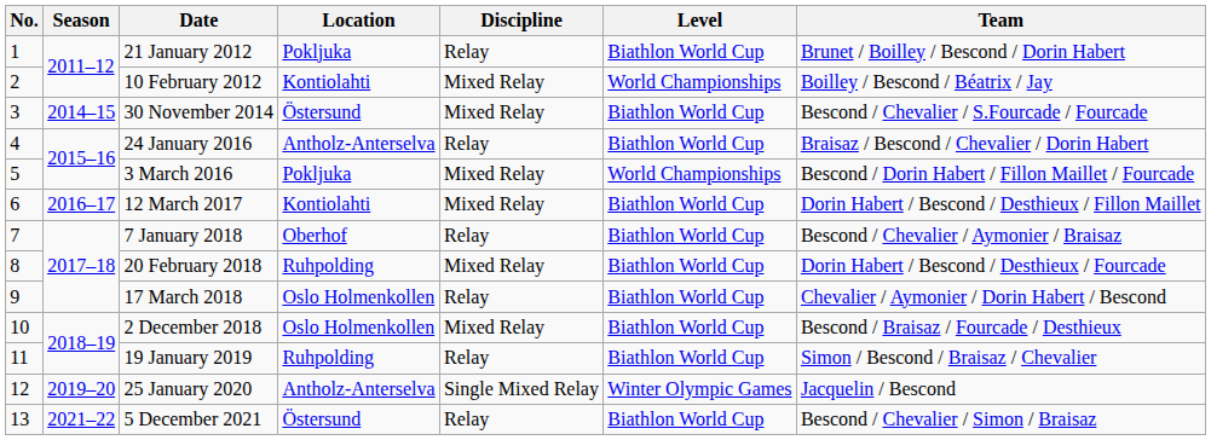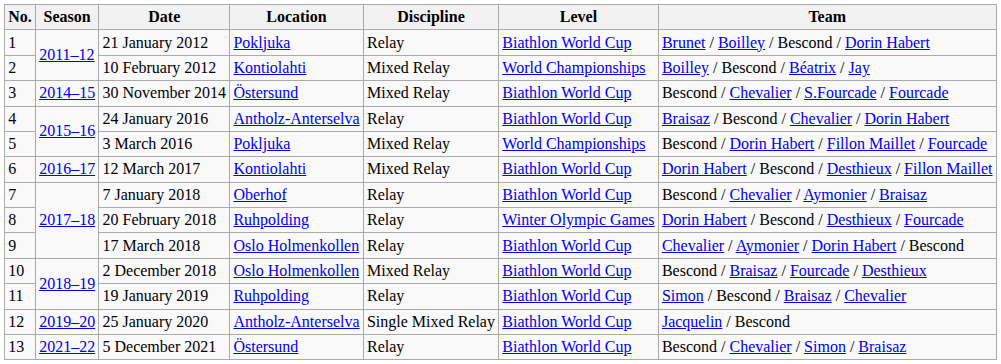 <table class="wikitable sortable" style="text-align:left">
 <tr>
 <th>No.</th>
 <th>Season</th>
 <th>Date</th>
 <th>Location</th>
 <th>Discipline</th>
 <th>Level</th>
 <th>Team</th>
 </tr>
 <tr>
 <td>1</td>
 <td rowspan=2><a href='#'>2011–12</a></td>
 <td>21 January 2012</td>
 <td> <a href='#'>Pokljuka</a></td>
 <td>Relay</td>
 <td><a href='#'>Biathlon World Cup</a></td>
 <td><a href='#'>Brunet</a> / <a href='#'>Boilley</a> / Bescond / <a href='#'>Dorin Habert</a></td>
 </tr>
 <tr>
 <td>2</td>
 <td>10 February 2012</td>
 <td> <a href='#'>Kontiolahti</a></td>
 <td>Mixed Relay</td>
 <td><a href='#'>World Championships</a></td>
 <td><a href='#'>Boilley</a> / Bescond / <a href='#'>Béatrix</a> / <a href='#'>Jay</a></td>
 </tr>
 <tr>
 <td>3</td>
 <td rowspan=1><a href='#'>2014–15</a></td>
 <td>30 November 2014</td>
 <td> <a href='#'>Östersund</a></td>
 <td>Mixed Relay</td>
 <td><a href='#'>Biathlon World Cup</a></td>
 <td>Bescond / <a href='#'>Chevalier</a> / <a href='#'>S.Fourcade</a> / <a href='#'>Fourcade</a></td>
 </tr>
 <tr>
 <td>4</td>
 <td rowspan=2><a href='#'>2015–16</a></td>
 <td>24 January 2016</td>
 <td> <a href='#'>Antholz-Anterselva</a></td>
 <td>Relay</td>
 <td><a href='#'>Biathlon World Cup</a></td>
 <td><a href='#'>Braisaz</a> / Bescond / <a href='#'>Chevalier</a> / <a href='#'>Dorin Habert</a></td>
 </tr>
 <tr>
 <td>5</td>
 <td>3 March 2016</td>
 <td> <a href='#'>Pokljuka</a></td>
 <td>Mixed Relay</td>
 <td><a href='#'>World Championships</a></td>
 <td>Bescond / <a href='#'>Dorin Habert</a> / <a href='#'>Fillon Maillet</a> / <a href='#'>Fourcade</a></td>
 </tr>
 <tr>
 <td>6</td>
 <td rowspan=1><a href='#'>2016–17</a></td>
 <td>12 March 2017</td>
 <td> <a href='#'>Kontiolahti</a></td>
 <td>Mixed Relay</td>
 <td><a href='#'>Biathlon World Cup</a></td>
 <td><a href='#'>Dorin Habert</a> / Bescond / <a href='#'>Desthieux</a> / <a href='#'>Fillon Maillet</a></td>
 </tr>
 <tr>
 <td>7</td>
 <td rowspan=3><a href='#'>2017–18</a></td>
 <td>7 January 2018</td>
 <td> <a href='#'>Oberhof</a></td>
 <td>Relay</td>
 <td><a href='#'>Biathlon World Cup</a></td>
 <td>Bescond / <a href='#'>Chevalier</a> / <a href='#'>Aymonier</a> / <a href='#'>Braisaz</a></td>
 </tr>
 <tr>
 <td>8</td>
 <td>20 February 2018</td>
 <td> <a href='#'>Ruhpolding</a></td>
-<td>Mixed Relay</td>
-<td><a href='#'>Biathlon World Cup</a></td>
+<td>Relay</td>
+<td><a href='#'>Winter Olympic Games</a></td>
 <td><a href='#'>Dorin Habert</a> / Bescond / <a href='#'>Desthieux</a> / <a href='#'>Fourcade</a></td>
 </tr>
 <tr>
 <td>9</td>
 <td>17 March 2018</td>
 <td> <a href='#'>Oslo Holmenkollen</a></td>
 <td>Relay</td>
 <td><a href='#'>Biathlon World Cup</a></td>
 <td><a href='#'>Chevalier</a> / <a href='#'>Aymonier</a> / <a href='#'>Dorin Habert</a> / Bescond</td>
 </tr>
 <tr>
 <td>10</td>
 <td rowspan=2><a href='#'>2018–19</a></td>
 <td>2 December 2018</td>
 <td> <a href='#'>Oslo Holmenkollen</a></td>
 <td>Mixed Relay</td>
 <td><a href='#'>Biathlon World Cup</a></td>
 <td>Bescond / <a href='#'>Braisaz</a> / <a href='#'>Fourcade</a> / <a href='#'>Desthieux</a></td>
 </tr>
 <tr>
 <td>11</td>
 <td>19 January 2019</td>
 <td> <a href='#'>Ruhpolding</a></td>
 <td>Relay</td>
 <td><a href='#'>Biathlon World Cup</a></td>
 <td><a href='#'>Simon</a> / Bescond / <a href='#'>Braisaz</a> / <a href='#'>Chevalier</a></td>
 </tr>
 <tr>
 <td>12</td>
 <td rowspan=1><a href='#'>2019–20</a></td>
 <td>25 January 2020</td>
 <td> <a href='#'>Antholz-Anterselva</a></td>
 <td>Single Mixed Relay</td>
-<td><a href='#'>Winter Olympic Games</a></td>
+<td><a href='#'>Biathlon World Cup</a></td>
 <td><a href='#'>Jacquelin</a> / Bescond</td>
 </tr>
 <tr>
 <td>13</td>
 <td rowspan=1><a href='#'>2021–22</a></td>
 <td>5 December 2021</td>
 <td> <a href='#'>Östersund</a></td>
 <td>Relay</td>
 <td><a href='#'>Biathlon World Cup</a></td>
 <td>Bescond / <a href='#'>Chevalier</a> / <a href='#'>Simon</a> / <a href='#'>Braisaz</a></td>
 </tr>
 </table>
